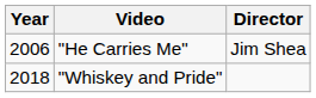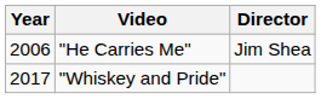 <table class="wikitable" border="1">
 <tr>
 <th>Year</th>
 <th>Video</th>
 <th>Director</th>
 </tr>
 <tr>
 <td>2006</td>
 <td>"He Carries Me"</td>
 <td>Jim Shea</td>
 </tr>
 <tr>
-<td>2018</td>
+<td>2017</td>
 <td>"Whiskey and Pride"</td>
 <td></td>
 </tr>
 </table>
